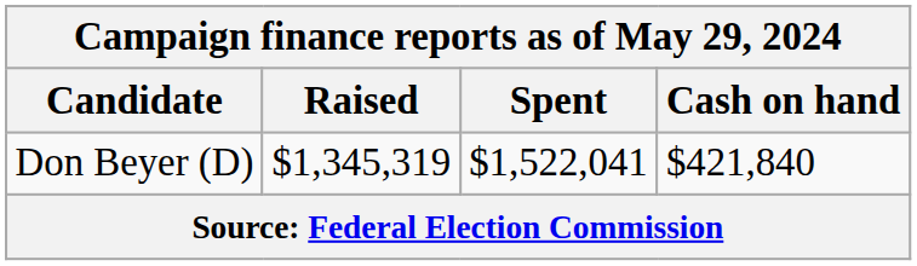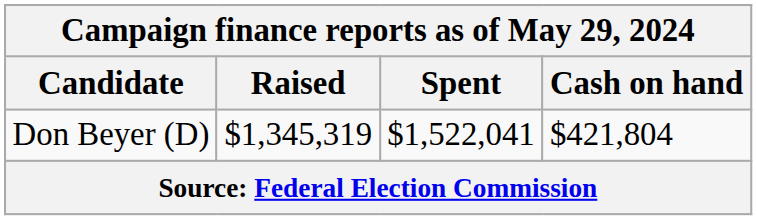 <table class="wikitable sortable">
 <tr>
 <th colspan=4>Campaign finance reports as of May 29, 2024</th>
 </tr>
 <tr style="text-align:center;">
 <th>Candidate</th>
 <th>Raised</th>
 <th>Spent</th>
 <th>Cash on hand</th>
 </tr>
 <tr>
 <td>Don Beyer (D)</td>
 <td>$1,345,319</td>
 <td>$1,522,041</td>
-<td>$421,840</td>
+<td>$421,804</td>
 </tr>
 <tr>
 <th colspan="4"><small>Source: <a href='#'>Federal Election Commission</a></small></th>
 </tr>
 </table>
